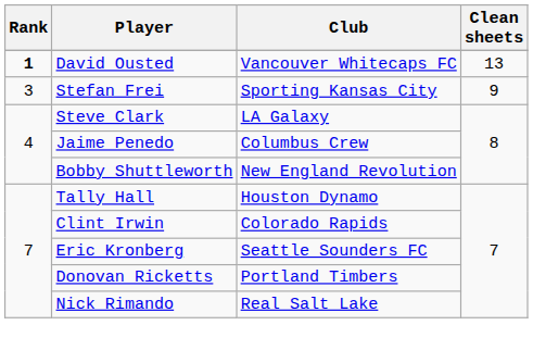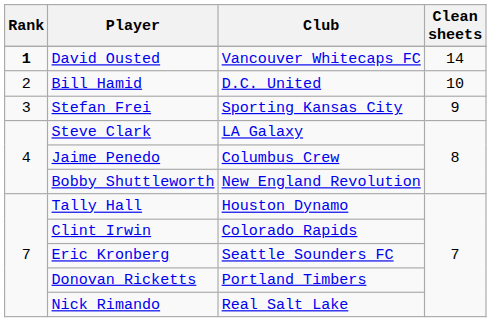 <table class="wikitable" style="text-align:center">
 <tr>
 <th>Rank</th>
 <th>Player</th>
 <th>Club</th>
 <th>Clean<br>sheets</th>
 </tr>
 <tr>
 </tr>
 <tr>
 <td><strong>1</strong></td>
 <td align="left"> <a href='#'>David Ousted</a></td>
 <td align="left"><a href='#'>Vancouver Whitecaps FC</a></td>
-<td>13</td>
+<td>14</td>
+</tr>
+<tr>
+<td>2</td>
+<td align="left"> <a href='#'>Bill Hamid</a></td>
+<td align="left"><a href='#'>D.C. United</a></td>
+<td>10</td>
 </tr>
 <tr>
 <td>3</td>
 <td align="left"> <a href='#'>Stefan Frei</a></td>
 <td align="left"><a href='#'>Sporting Kansas City</a></td>
 <td>9</td>
 </tr>
 <tr>
 <td rowspan="3">4</td>
 <td align="left"> <a href='#'>Steve Clark</a></td>
 <td align="left"><a href='#'>LA Galaxy</a></td>
 <td rowspan="3">8</td>
 </tr>
 <tr>
 <td align="left"> <a href='#'>Jaime Penedo</a></td>
 <td align="left"><a href='#'>Columbus Crew</a></td>
 </tr>
 <tr>
 <td align="left"> <a href='#'>Bobby Shuttleworth</a></td>
 <td align="left"><a href='#'>New England Revolution</a></td>
 </tr>
 <tr>
 <td rowspan="5">7</td>
 <td align="left"> <a href='#'>Tally Hall</a></td>
 <td align="left"><a href='#'>Houston Dynamo</a></td>
 <td rowspan="5">7</td>
 </tr>
 <tr>
 <td align="left"> <a href='#'>Clint Irwin</a></td>
 <td align="left"><a href='#'>Colorado Rapids</a></td>
 </tr>
 <tr>
 <td align="left"> <a href='#'>Eric Kronberg</a></td>
 <td align="left"><a href='#'>Seattle Sounders FC</a></td>
 </tr>
 <tr>
 <td align="left"> <a href='#'>Donovan Ricketts</a></td>
 <td align="left"><a href='#'>Portland Timbers</a></td>
 </tr>
 <tr>
 <td align="left"> <a href='#'>Nick Rimando</a></td>
 <td align="left"><a href='#'>Real Salt Lake</a></td>
 </tr>
 </table>
